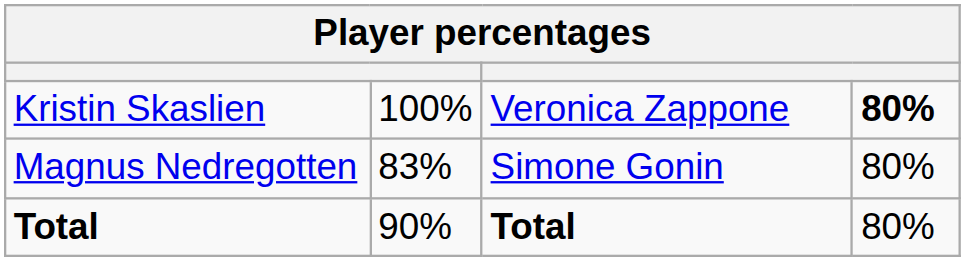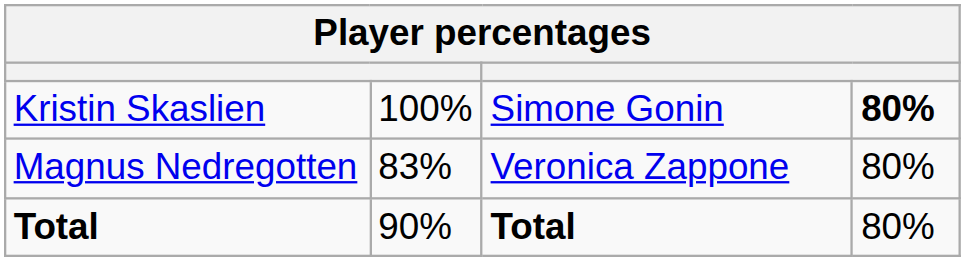 <table class="wikitable">
 <tr>
 <th colspan=4 width=400>Player percentages</th>
 </tr>
 <tr>
 <th colspan=2 width=200 style="white-space:nowrap;"></th>
 <th colspan=2 width=200 style="white-space:nowrap;"></th>
 </tr>
 <tr>
 <td><a href='#'>Kristin Skaslien</a></td>
 <td>100%</td>
-<td><a href='#'>Veronica Zappone</a></td>
+<td><a href='#'>Simone Gonin</a></td>
 <td><strong>80%</strong></td>
 </tr>
 <tr>
 <td><a href='#'>Magnus Nedregotten</a></td>
 <td>83%</td>
-<td><a href='#'>Simone Gonin</a></td>
+<td><a href='#'>Veronica Zappone</a></td>
 <td>80%</td>
 </tr>
 <tr>
 <td><strong>Total</strong></td>
 <td>90%</td>
 <td><strong>Total</strong></td>
 <td>80%</td>
 </tr>
 </table>
